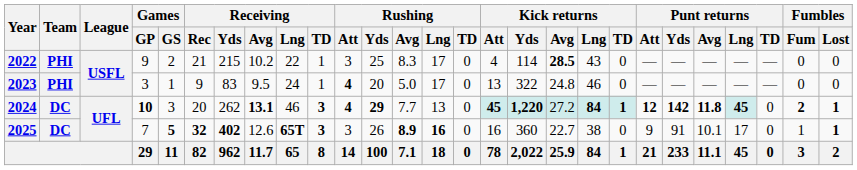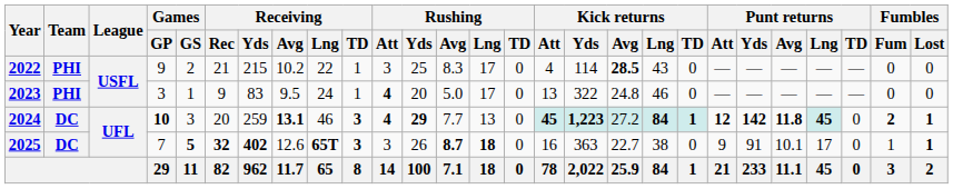 <table class="wikitable" style="text-align:center;">
 <tr>
 <th rowspan="2">Year</th>
 <th rowspan="2">Team</th>
 <th rowspan="2">League</th>
 <th colspan="2">Games</th>
 <th colspan="5">Receiving</th>
 <th colspan="5">Rushing</th>
 <th colspan="5">Kick returns</th>
 <th colspan="5">Punt returns</th>
 <th colspan="2">Fumbles</th>
 </tr>
 <tr>
 <th>GP</th>
 <th>GS</th>
 <th>Rec</th>
 <th>Yds</th>
 <th>Avg</th>
 <th>Lng</th>
 <th>TD</th>
 <th>Att</th>
 <th>Yds</th>
 <th>Avg</th>
 <th>Lng</th>
 <th>TD</th>
 <th>Att</th>
 <th>Yds</th>
 <th>Avg</th>
 <th>Lng</th>
 <th>TD</th>
 <th>Att</th>
 <th>Yds</th>
 <th>Avg</th>
 <th>Lng</th>
 <th>TD</th>
 <th>Fum</th>
 <th>Lost</th>
 </tr>
 <tr>
 <th><a href='#'>2022</a></th>
 <th><a href='#'>PHI</a></th>
 <th rowspan="2"><a href='#'>USFL</a></th>
 <td>9</td>
 <td>2</td>
 <td>21</td>
 <td>215</td>
 <td>10.2</td>
 <td>22</td>
 <td>1</td>
 <td>3</td>
 <td>25</td>
 <td>8.3</td>
 <td>17</td>
 <td>0</td>
 <td>4</td>
 <td>114</td>
 <td><strong>28.5</strong></td>
 <td>43</td>
 <td>0</td>
 <td>—</td>
 <td>—</td>
 <td>—</td>
 <td>—</td>
 <td>—</td>
 <td>0</td>
 <td>0</td>
 </tr>
 <tr>
 <th><a href='#'>2023</a></th>
 <th><a href='#'>PHI</a></th>
 <td>3</td>
 <td>1</td>
 <td>9</td>
 <td>83</td>
 <td>9.5</td>
 <td>24</td>
 <td>1</td>
 <td><strong>4</strong></td>
 <td>20</td>
 <td>5.0</td>
 <td>17</td>
 <td>0</td>
 <td>13</td>
 <td>322</td>
 <td>24.8</td>
 <td>46</td>
 <td>0</td>
 <td>—</td>
 <td>—</td>
 <td>—</td>
 <td>—</td>
 <td>—</td>
 <td>0</td>
 <td>0</td>
 </tr>
 <tr>
 <th><a href='#'>2024</a></th>
 <th><a href='#'>DC</a></th>
 <th rowspan="2"><a href='#'>UFL</a></th>
 <td><strong>10</strong></td>
 <td>3</td>
 <td>20</td>
-<td>262</td>
+<td>259</td>
 <td><strong>13.1</strong></td>
 <td>46</td>
 <td><strong>3</strong></td>
 <td><strong>4</strong></td>
 <td><strong>29</strong></td>
 <td>7.7</td>
 <td>13</td>
 <td>0</td>
 <td style="background:#cfecec;"><strong>45</strong></td>
-<td style="background:#cfecec;"><strong>1,220</strong></td>
+<td style="background:#cfecec;"><strong>1,223</strong></td>
 <td style="background:#cfecec;">27.2</td>
 <td style="background:#cfecec;"><strong>84</strong></td>
 <td style="background:#cfecec;"><strong>1</strong></td>
 <td><strong>12</strong></td>
 <td><strong>142</strong></td>
 <td><strong>11.8</strong></td>
 <td style="background:#cfecec;"><strong>45</strong></td>
 <td>0</td>
 <td><strong>2</strong></td>
 <td><strong>1</strong></td>
 </tr>
 <tr>
 <th><a href='#'>2025</a></th>
 <th><a href='#'>DC</a></th>
 <td>7</td>
 <td><strong>5</strong></td>
 <td><strong>32</strong></td>
 <td><strong>402</strong></td>
 <td>12.6</td>
 <td><strong>65T</strong></td>
 <td><strong>3</strong></td>
 <td>3</td>
 <td>26</td>
-<td><strong>8.9</strong></td>
-<td><strong>16</strong></td>
+<td><strong>8.7</strong></td>
+<td><strong>18</strong></td>
 <td>0</td>
 <td>16</td>
-<td>360</td>
+<td>363</td>
 <td>22.7</td>
 <td>38</td>
 <td>0</td>
 <td>9</td>
 <td>91</td>
 <td>10.1</td>
 <td>17</td>
 <td>0</td>
 <td>1</td>
 <td><strong>1</strong></td>
 </tr>
 <tr>
 <th colspan="3"></th>
 <th>29</th>
 <th>11</th>
 <th>82</th>
 <th>962</th>
 <th>11.7</th>
 <th>65</th>
 <th>8</th>
 <th>14</th>
 <th>100</th>
 <th>7.1</th>
 <th>18</th>
 <th>0</th>
 <th>78</th>
 <th>2,022</th>
 <th>25.9</th>
 <th>84</th>
 <th>1</th>
 <th>21</th>
 <th>233</th>
 <th>11.1</th>
 <th>45</th>
 <th>0</th>
 <th>3</th>
 <th>2</th>
 </tr>
 </table>
